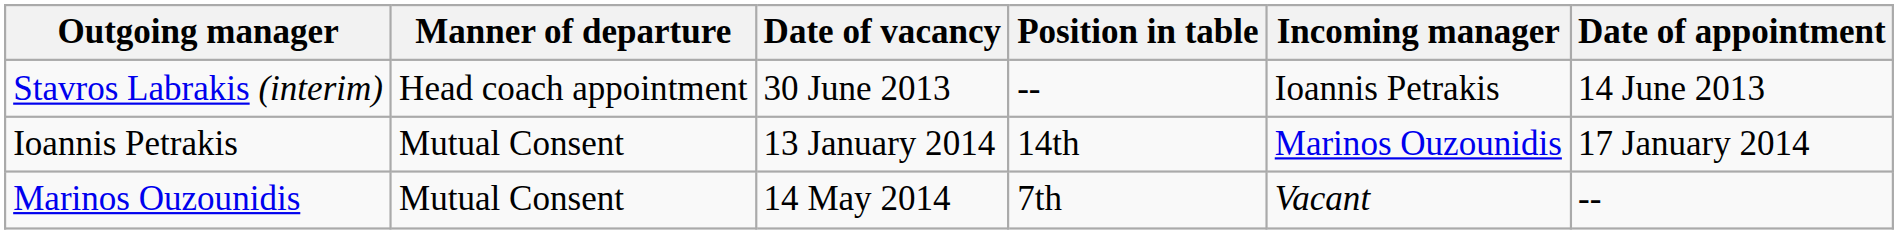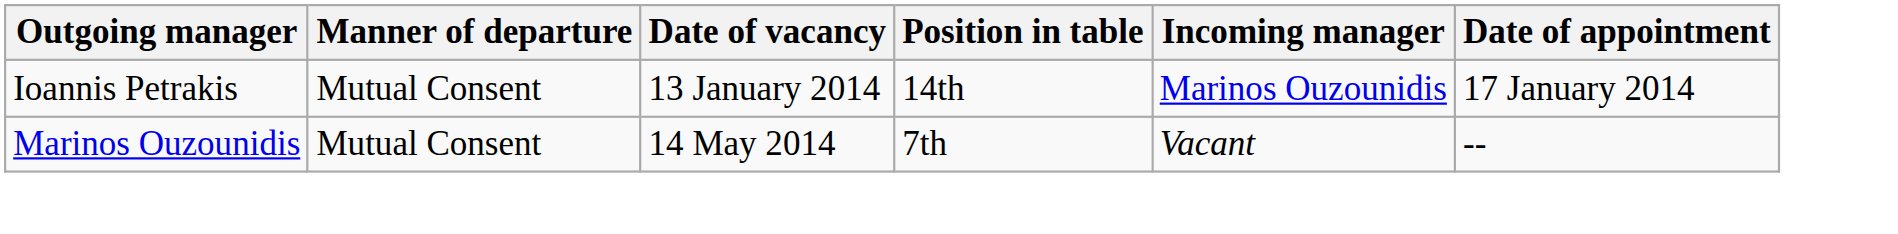 <table class="wikitable">
 <tr>
 <th>Outgoing manager</th>
 <th>Manner of departure</th>
 <th>Date of vacancy</th>
 <th>Position in table</th>
 <th>Incoming manager</th>
 <th>Date of appointment</th>
-</tr>
-<tr>
-<td> <a href='#'>Stavros Labrakis</a> <em>(interim)</em></td>
-<td>Head coach appointment</td>
-<td>30 June 2013</td>
-<td>--</td>
-<td> Ioannis Petrakis</td>
-<td>14 June 2013</td>
 </tr>
 <tr>
 <td> Ioannis Petrakis</td>
 <td>Mutual Consent</td>
 <td>13 January 2014</td>
 <td>14th</td>
 <td> <a href='#'>Marinos Ouzounidis</a></td>
 <td>17 January 2014</td>
 </tr>
 <tr>
 <td> <a href='#'>Marinos Ouzounidis</a></td>
 <td>Mutual Consent</td>
 <td>14 May 2014</td>
 <td>7th</td>
 <td><em>Vacant</em></td>
 <td>--</td>
 </tr>
 </table>
